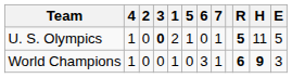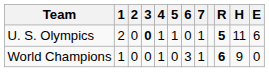 <table class=wikitable>
 <tr>
 <th>Team</th>
-<th>4</th>
+<th>1</th>
 <th>2</th>
 <th>3</th>
-<th>1</th>
+<th>4</th>
 <th>5</th>
 <th>6</th>
 <th>7</th>
 <th></th>
 <th>R</th>
 <th>H</th>
 <th>E</th>
 </tr>
 <tr align=center>
 <td align=left>U. S. Olympics</td>
-<td>1</td>
+<td>2</td>
 <td>0</td>
 <td><strong>0</strong></td>
-<td>2</td>
+<td>1</td>
 <td>1</td>
 <td>0</td>
 <td>1</td>
 <td></td>
 <td><strong>5</strong></td>
 <td>11</td>
-<td>5</td>
+<td>6</td>
 </tr>
 <tr align=center>
 <td align=left>World Champions</td>
 <td>1</td>
 <td>0</td>
 <td>0</td>
 <td>1</td>
 <td>0</td>
 <td>3</td>
 <td>1</td>
 <td></td>
 <td><strong>6</strong></td>
-<td><strong>9</strong></td>
-<td>3</td>
+<td>9</td>
+<td>0</td>
 </tr>
 </table>
